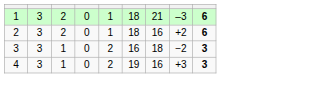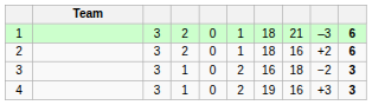 <table class="wikitable" style="text-align: center; font-size: 100%;">
 <tr>
 <th width="30"></th>
+<th width="140">Team</th>
 <th width="30"></th>
 <th width="30"></th>
 <th width="30"></th>
 <th width="30"></th>
 <th width="30"></th>
 <th width="30"></th>
 <th width="30"></th>
 <th width="30"></th>
 </tr>
 <tr style="background-color: #ccffcc;">
 <td>1</td>
+<td align=left><strong></strong></td>
 <td>3</td>
 <td>2</td>
 <td>0</td>
 <td>1</td>
 <td>18</td>
 <td>21</td>
 <td>–3</td>
 <td><strong>6</strong></td>
 </tr>
 <tr>
 <td>2</td>
+<td align=left></td>
 <td>3</td>
 <td>2</td>
 <td>0</td>
 <td>1</td>
 <td>18</td>
 <td>16</td>
 <td>+2</td>
 <td><strong>6</strong></td>
 </tr>
 <tr>
 <td>3</td>
+<td align=left></td>
 <td>3</td>
 <td>1</td>
 <td>0</td>
 <td>2</td>
 <td>16</td>
 <td>18</td>
 <td>−2</td>
 <td><strong>3</strong></td>
 </tr>
 <tr>
 <td>4</td>
+<td align=left></td>
 <td>3</td>
 <td>1</td>
 <td>0</td>
 <td>2</td>
 <td>19</td>
 <td>16</td>
 <td>+3</td>
 <td><strong>3</strong></td>
 </tr>
 </table>
